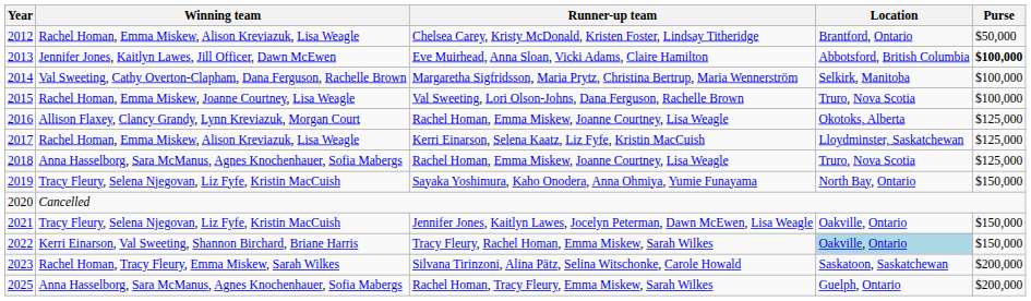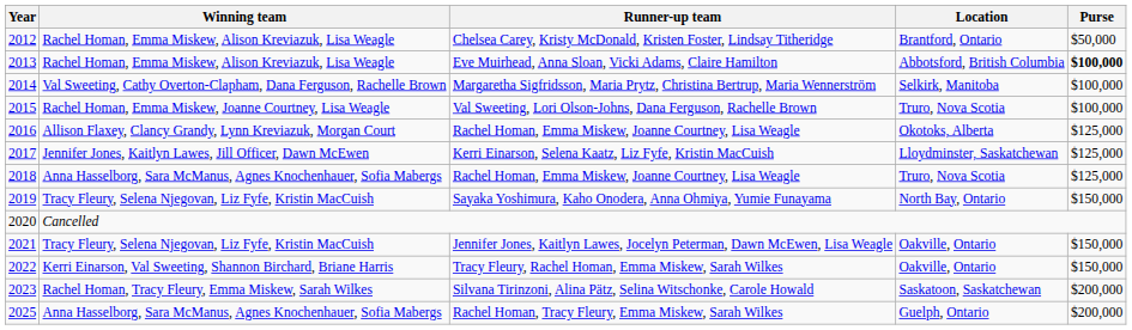 <table class="wikitable" style="font-size:95%;">
 <tr>
 <th scope="col">Year</th>
 <th scope="col">Winning team</th>
 <th scope="col">Runner-up team</th>
 <th scope="col">Location</th>
 <th scope="col">Purse</th>
 </tr>
 <tr>
 <td><a href='#'>2012</a></td>
 <td> <a href='#'>Rachel Homan</a>, <a href='#'>Emma Miskew</a>, <a href='#'>Alison Kreviazuk</a>, <a href='#'>Lisa Weagle</a></td>
 <td> <a href='#'>Chelsea Carey</a>, <a href='#'>Kristy McDonald</a>, <a href='#'>Kristen Foster</a>, <a href='#'>Lindsay Titheridge</a></td>
 <td><a href='#'>Brantford</a>, <a href='#'>Ontario</a></td>
 <td>$50,000</td>
 </tr>
 <tr>
 <td><a href='#'>2013</a></td>
-<td> <a href='#'>Jennifer Jones</a>, <a href='#'>Kaitlyn Lawes</a>, <a href='#'>Jill Officer</a>, <a href='#'>Dawn McEwen</a></td>
+<td> <a href='#'>Rachel Homan</a>, <a href='#'>Emma Miskew</a>, <a href='#'>Alison Kreviazuk</a>, <a href='#'>Lisa Weagle</a></td>
 <td> <a href='#'>Eve Muirhead</a>, <a href='#'>Anna Sloan</a>, <a href='#'>Vicki Adams</a>, <a href='#'>Claire Hamilton</a></td>
 <td><a href='#'>Abbotsford</a>, <a href='#'>British Columbia</a></td>
 <td><strong>$100,000</strong></td>
 </tr>
 <tr>
 <td><a href='#'>2014</a></td>
 <td> <a href='#'>Val Sweeting</a>, <a href='#'>Cathy Overton-Clapham</a>, <a href='#'>Dana Ferguson</a>, <a href='#'>Rachelle Brown</a></td>
 <td> <a href='#'>Margaretha Sigfridsson</a>, <a href='#'>Maria Prytz</a>, <a href='#'>Christina Bertrup</a>, <a href='#'>Maria Wennerström</a></td>
 <td><a href='#'>Selkirk</a>, <a href='#'>Manitoba</a></td>
 <td>$100,000</td>
 </tr>
 <tr>
 <td><a href='#'>2015</a></td>
 <td> <a href='#'>Rachel Homan</a>, <a href='#'>Emma Miskew</a>, <a href='#'>Joanne Courtney</a>, <a href='#'>Lisa Weagle</a></td>
 <td> <a href='#'>Val Sweeting</a>, <a href='#'>Lori Olson-Johns</a>, <a href='#'>Dana Ferguson</a>, <a href='#'>Rachelle Brown</a></td>
 <td><a href='#'>Truro</a>, <a href='#'>Nova Scotia</a></td>
 <td>$100,000</td>
 </tr>
 <tr>
 <td><a href='#'>2016</a></td>
 <td> <a href='#'>Allison Flaxey</a>, <a href='#'>Clancy Grandy</a>, <a href='#'>Lynn Kreviazuk</a>, <a href='#'>Morgan Court</a></td>
 <td> <a href='#'>Rachel Homan</a>, <a href='#'>Emma Miskew</a>, <a href='#'>Joanne Courtney</a>, <a href='#'>Lisa Weagle</a></td>
 <td><a href='#'>Okotoks, Alberta</a></td>
 <td>$125,000</td>
 </tr>
 <tr>
 <td><a href='#'>2017</a></td>
-<td> <a href='#'>Rachel Homan</a>, <a href='#'>Emma Miskew</a>, <a href='#'>Alison Kreviazuk</a>, <a href='#'>Lisa Weagle</a></td>
+<td> <a href='#'>Jennifer Jones</a>, <a href='#'>Kaitlyn Lawes</a>, <a href='#'>Jill Officer</a>, <a href='#'>Dawn McEwen</a></td>
 <td> <a href='#'>Kerri Einarson</a>, <a href='#'>Selena Kaatz</a>, <a href='#'>Liz Fyfe</a>, <a href='#'>Kristin MacCuish</a></td>
 <td><a href='#'>Lloydminster, Saskatchewan</a></td>
 <td>$125,000</td>
 </tr>
 <tr>
 <td><a href='#'>2018</a></td>
 <td> <a href='#'>Anna Hasselborg</a>, <a href='#'>Sara McManus</a>, <a href='#'>Agnes Knochenhauer</a>, <a href='#'>Sofia Mabergs</a></td>
 <td> <a href='#'>Rachel Homan</a>, <a href='#'>Emma Miskew</a>, <a href='#'>Joanne Courtney</a>, <a href='#'>Lisa Weagle</a></td>
 <td><a href='#'>Truro</a>, <a href='#'>Nova Scotia</a></td>
 <td>$125,000</td>
 </tr>
 <tr>
 <td><a href='#'>2019</a></td>
 <td> <a href='#'>Tracy Fleury</a>, <a href='#'>Selena Njegovan</a>, <a href='#'>Liz Fyfe</a>, <a href='#'>Kristin MacCuish</a></td>
 <td> <a href='#'>Sayaka Yoshimura</a>, <a href='#'>Kaho Onodera</a>, <a href='#'>Anna Ohmiya</a>, <a href='#'>Yumie Funayama</a></td>
 <td><a href='#'>North Bay</a>, <a href='#'>Ontario</a></td>
 <td>$150,000</td>
 </tr>
 <tr>
 <td>2020</td>
 <td colspan="4"><em>Cancelled</em></td>
 </tr>
 <tr>
 <td><a href='#'>2021</a></td>
 <td> <a href='#'>Tracy Fleury</a>, <a href='#'>Selena Njegovan</a>, <a href='#'>Liz Fyfe</a>, <a href='#'>Kristin MacCuish</a></td>
 <td> <a href='#'>Jennifer Jones</a>, <a href='#'>Kaitlyn Lawes</a>, <a href='#'>Jocelyn Peterman</a>, <a href='#'>Dawn McEwen</a>, <a href='#'>Lisa Weagle</a></td>
 <td><a href='#'>Oakville</a>, <a href='#'>Ontario</a></td>
 <td>$150,000</td>
 </tr>
 <tr>
 <td><a href='#'>2022</a></td>
 <td> <a href='#'>Kerri Einarson</a>, <a href='#'>Val Sweeting</a>, <a href='#'>Shannon Birchard</a>, <a href='#'>Briane Harris</a></td>
 <td> <a href='#'>Tracy Fleury</a>, <a href='#'>Rachel Homan</a>, <a href='#'>Emma Miskew</a>, <a href='#'>Sarah Wilkes</a></td>
-<td style="background: lightblue;"><a href='#'>Oakville</a>, <a href='#'>Ontario</a></td>
+<td><a href='#'>Oakville</a>, <a href='#'>Ontario</a></td>
 <td>$150,000</td>
 </tr>
 <tr>
 <td><a href='#'>2023</a></td>
 <td> <a href='#'>Rachel Homan</a>, <a href='#'>Tracy Fleury</a>, <a href='#'>Emma Miskew</a>, <a href='#'>Sarah Wilkes</a></td>
 <td> <a href='#'>Silvana Tirinzoni</a>, <a href='#'>Alina Pätz</a>, <a href='#'>Selina Witschonke</a>, <a href='#'>Carole Howald</a></td>
 <td><a href='#'>Saskatoon</a>, <a href='#'>Saskatchewan</a></td>
 <td>$200,000</td>
 </tr>
 <tr>
 <td><a href='#'>2025</a></td>
 <td> <a href='#'>Anna Hasselborg</a>, <a href='#'>Sara McManus</a>, <a href='#'>Agnes Knochenhauer</a>, <a href='#'>Sofia Mabergs</a></td>
 <td> <a href='#'>Rachel Homan</a>, <a href='#'>Tracy Fleury</a>, <a href='#'>Emma Miskew</a>, <a href='#'>Sarah Wilkes</a></td>
 <td><a href='#'>Guelph</a>, <a href='#'>Ontario</a></td>
 <td>$200,000</td>
 </tr>
 </table>
